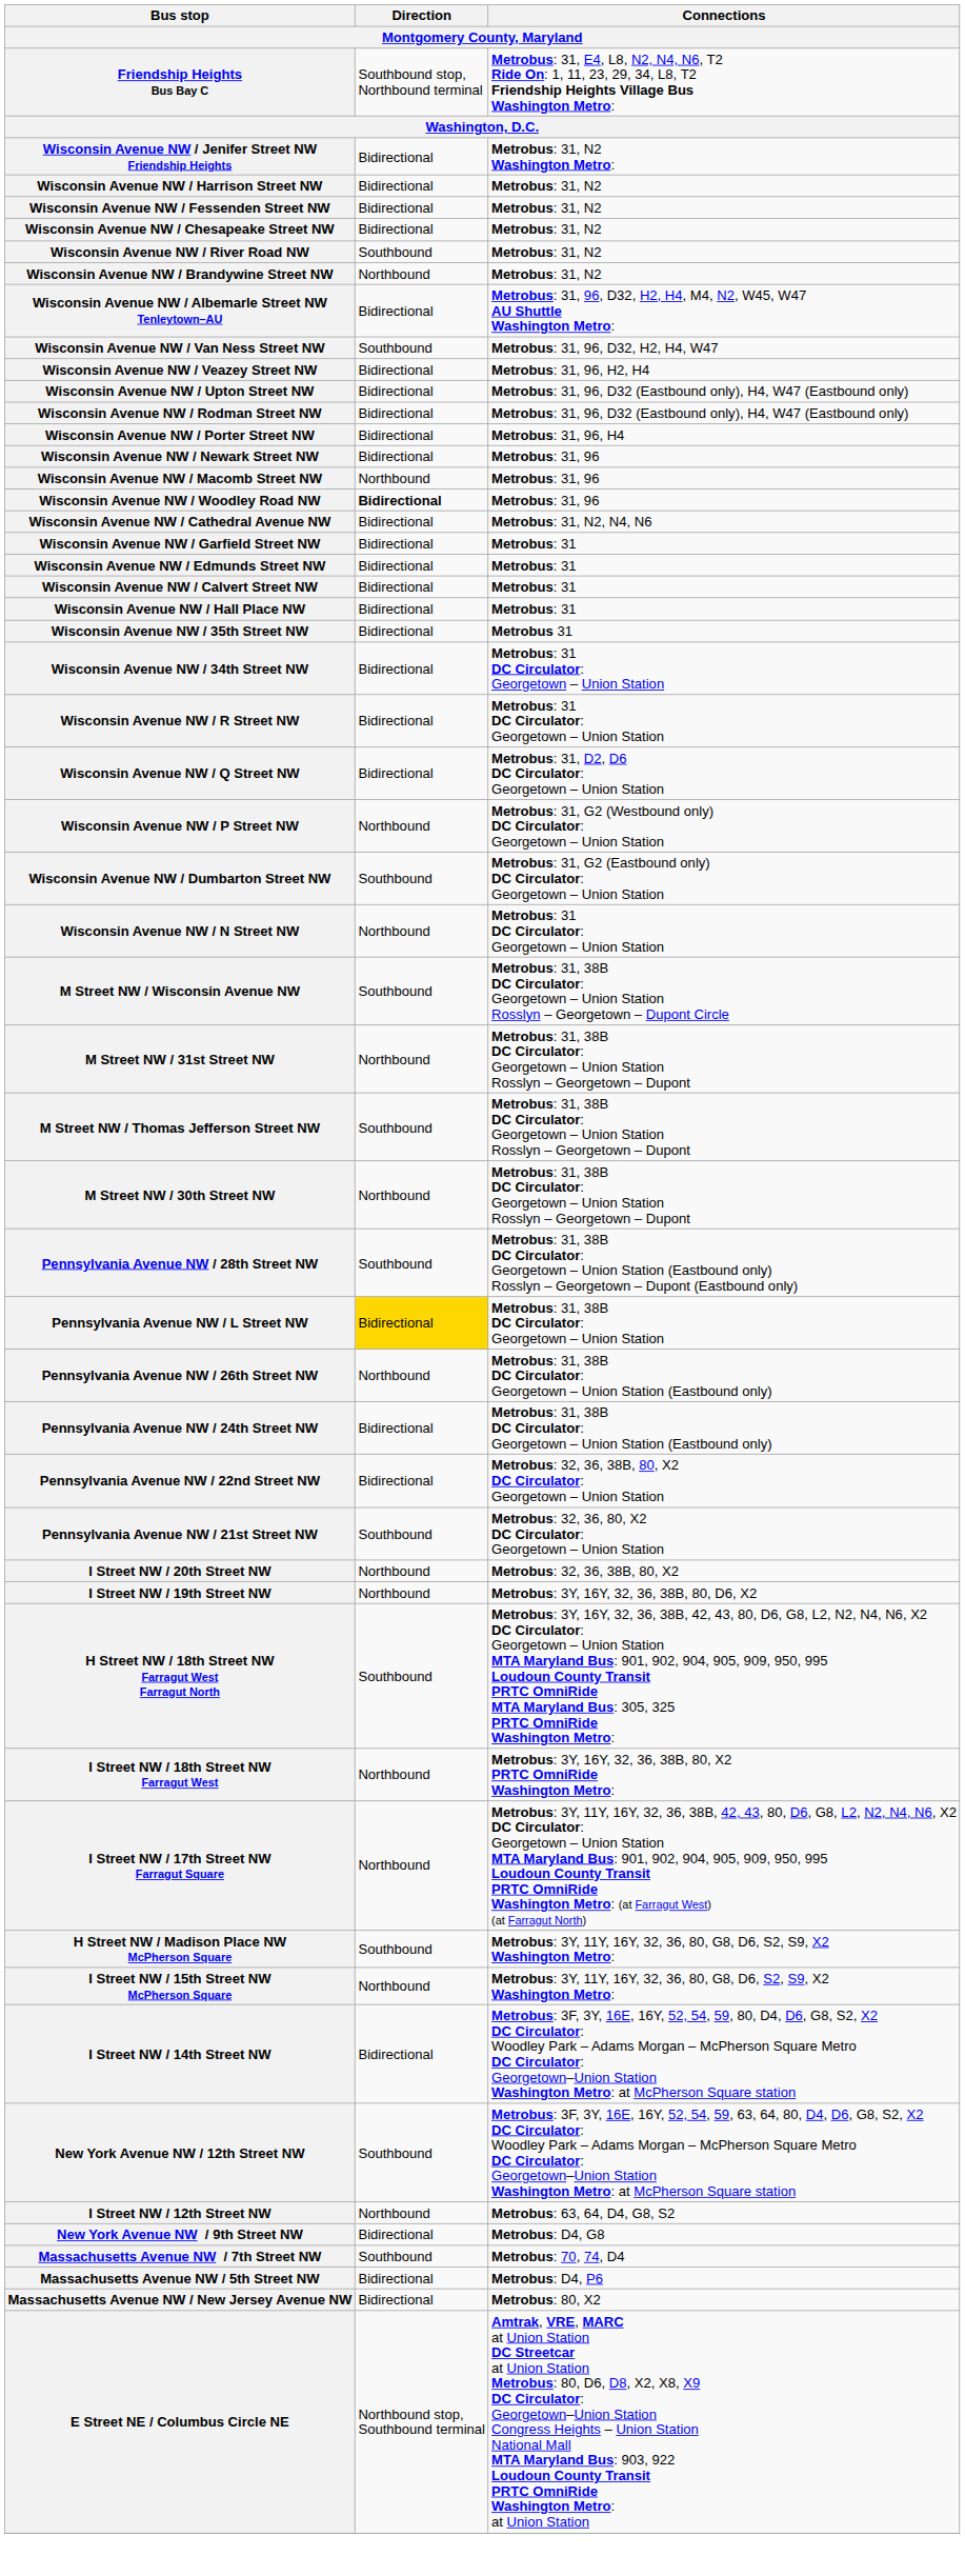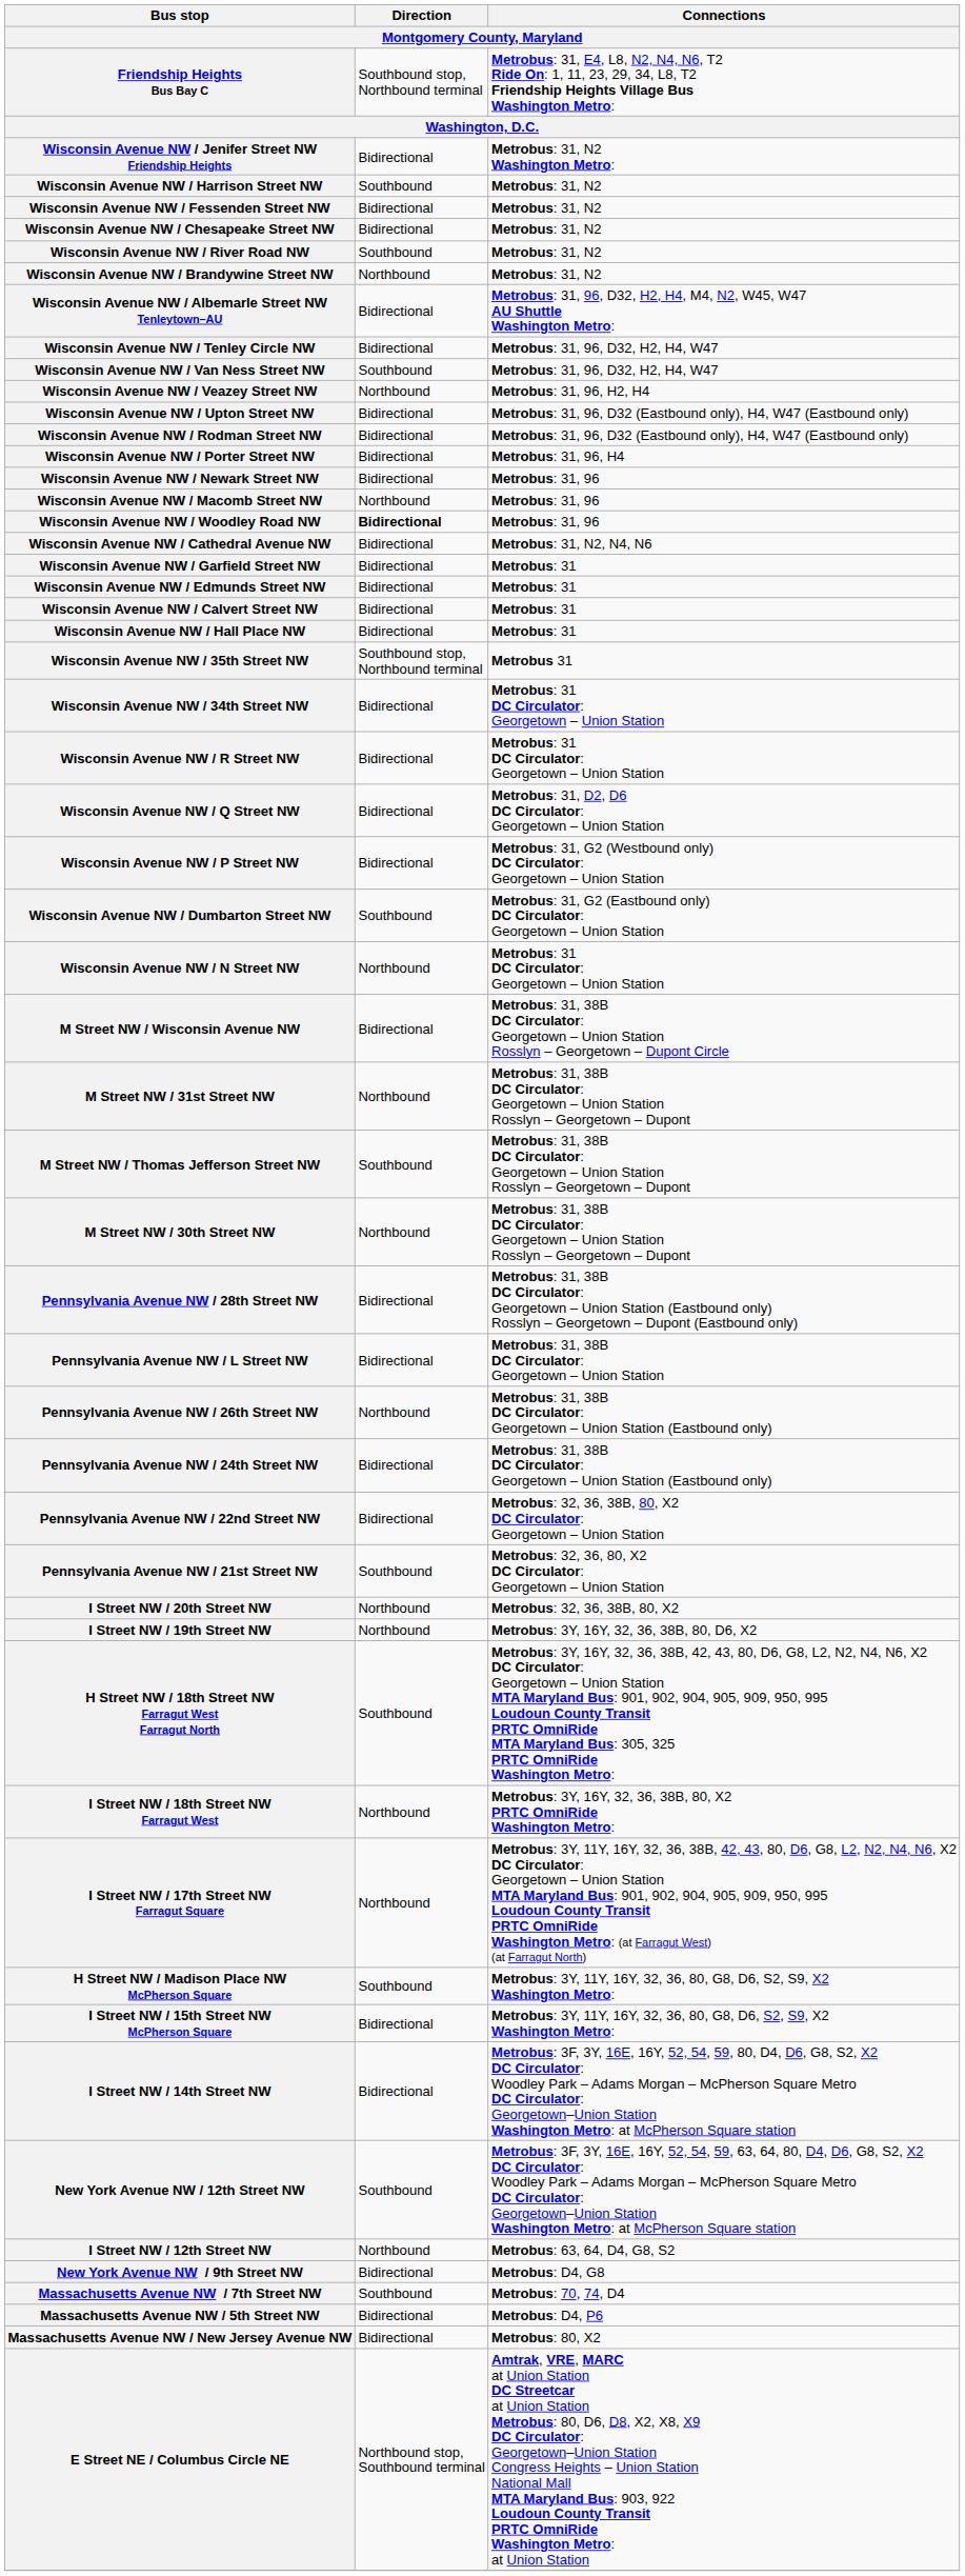 <table class="wikitable collapsible collapsed" style="font-size: 95%;">
 <tr>
 <th>Bus stop</th>
 <th>Direction</th>
 <th>Connections</th>
 </tr>
 <tr>
 <th colspan="3"><a href='#'>Montgomery County, Maryland</a></th>
 </tr>
 <tr>
 <th><a href='#'>Friendship Heights</a><br><small>Bus Bay C</small></th>
 <td>Southbound stop,<br>Northbound terminal</td>
 <td> <strong><a href='#'>Metrobus</a></strong>: 31, <a href='#'>E4</a>, L8, <a href='#'>N2, N4, N6</a>, T2<br> <strong><a href='#'>Ride On</a></strong>: 1, 11, 23, 29, 34, L8, T2<br> <strong>Friendship Heights Village Bus</strong><br> <strong><a href='#'>Washington Metro</a></strong>: </td>
 </tr>
 <tr>
 <th colspan="3"><a href='#'>Washington, D.C.</a></th>
 </tr>
 <tr>
 <th><a href='#'>Wisconsin Avenue NW</a> / Jenifer Street NW<br><small><a href='#'>Friendship Heights</a></small></th>
 <td>Bidirectional</td>
 <td> <strong>Metrobus</strong>: 31, N2<br> <strong><a href='#'>Washington Metro</a></strong>: </td>
 </tr>
 <tr>
 <th>Wisconsin Avenue NW / Harrison Street NW</th>
-<td>Bidirectional</td>
+<td>Southbound</td>
 <td> <strong>Metrobus</strong>: 31, N2</td>
 </tr>
 <tr>
 <th>Wisconsin Avenue NW / Fessenden Street NW</th>
 <td>Bidirectional</td>
 <td> <strong>Metrobus</strong>: 31, N2</td>
 </tr>
 <tr>
 <th>Wisconsin Avenue NW / Chesapeake Street NW</th>
 <td>Bidirectional</td>
 <td> <strong>Metrobus</strong>: 31, N2</td>
 </tr>
 <tr>
 <th>Wisconsin Avenue NW / River Road NW</th>
 <td>Southbound</td>
 <td> <strong>Metrobus</strong>: 31, N2</td>
 </tr>
 <tr>
 <th>Wisconsin Avenue NW / Brandywine Street NW</th>
 <td>Northbound</td>
 <td> <strong>Metrobus</strong>: 31, N2</td>
 </tr>
 <tr>
 <th>Wisconsin Avenue NW / Albemarle Street NW<br><small><a href='#'>Tenleytown–AU</a></small></th>
 <td>Bidirectional</td>
 <td> <strong><a href='#'>Metrobus</a></strong>: 31, <a href='#'>96</a>, D32, <a href='#'>H2, H4</a>, M4, <a href='#'>N2</a>, W45, W47<br> <strong><a href='#'>AU Shuttle</a></strong><br> <strong><a href='#'>Washington Metro</a></strong>: </td>
 </tr>
 <tr>
+<th>Wisconsin Avenue NW / Tenley Circle NW</th>
+<td>Bidirectional</td>
+<td> <strong>Metrobus</strong>: 31, 96, D32, H2, H4, W47</td>
+</tr>
+<tr>
 <th>Wisconsin Avenue NW / Van Ness Street NW</th>
 <td>Southbound</td>
 <td> <strong>Metrobus</strong>: 31, 96, D32, H2, H4, W47</td>
 </tr>
 <tr>
 <th>Wisconsin Avenue NW / Veazey Street NW</th>
-<td>Bidirectional</td>
+<td>Northbound</td>
 <td> <strong>Metrobus</strong>: 31, 96, H2, H4</td>
 </tr>
 <tr>
 <th>Wisconsin Avenue NW / Upton Street NW</th>
 <td>Bidirectional</td>
 <td> <strong>Metrobus</strong>: 31, 96, D32 (Eastbound only), H4, W47 (Eastbound only)</td>
 </tr>
 <tr>
 <th>Wisconsin Avenue NW / Rodman Street NW</th>
 <td>Bidirectional</td>
 <td> <strong>Metrobus</strong>: 31, 96, D32 (Eastbound only), H4, W47 (Eastbound only)</td>
 </tr>
 <tr>
 <th>Wisconsin Avenue NW / Porter Street NW</th>
 <td>Bidirectional</td>
 <td> <strong>Metrobus</strong>: 31, 96, H4</td>
 </tr>
 <tr>
 <th>Wisconsin Avenue NW / Newark Street NW</th>
 <td>Bidirectional</td>
 <td> <strong>Metrobus</strong>: 31, 96</td>
 </tr>
 <tr>
 <th>Wisconsin Avenue NW / Macomb Street NW</th>
 <td>Northbound</td>
 <td> <strong>Metrobus</strong>: 31, 96</td>
 </tr>
 <tr>
 <th>Wisconsin Avenue NW / Woodley Road NW</th>
 <td><strong>Bidirectional</strong></td>
 <td> <strong>Metrobus</strong>: 31, 96</td>
 </tr>
 <tr>
 <th>Wisconsin Avenue NW / Cathedral Avenue NW</th>
 <td>Bidirectional</td>
 <td> <strong>Metrobus</strong>: 31, N2, N4, N6</td>
 </tr>
 <tr>
 <th>Wisconsin Avenue NW / Garfield Street NW</th>
 <td>Bidirectional</td>
 <td> <strong>Metrobus</strong>: 31</td>
 </tr>
 <tr>
 <th>Wisconsin Avenue NW / Edmunds Street NW</th>
 <td>Bidirectional</td>
 <td> <strong>Metrobus</strong>: 31</td>
 </tr>
 <tr>
 <th>Wisconsin Avenue NW / Calvert Street NW</th>
 <td>Bidirectional</td>
 <td> <strong>Metrobus</strong>: 31</td>
 </tr>
 <tr>
 <th>Wisconsin Avenue NW / Hall Place NW</th>
 <td>Bidirectional</td>
 <td> <strong>Metrobus</strong>: 31</td>
 </tr>
 <tr>
 <th>Wisconsin Avenue NW / 35th Street NW</th>
-<td>Bidirectional</td>
+<td>Southbound stop,<br>Northbound terminal</td>
 <td> <strong>Metrobus</strong> 31</td>
 </tr>
 <tr>
 <th>Wisconsin Avenue NW / 34th Street NW</th>
 <td>Bidirectional</td>
 <td> <strong>Metrobus</strong>: 31<br>  <strong><a href='#'>DC Circulator</a></strong>: <br> <a href='#'>Georgetown</a> – <a href='#'>Union Station</a></td>
 </tr>
 <tr>
 <th>Wisconsin Avenue NW / R Street NW</th>
 <td>Bidirectional</td>
 <td> <strong>Metrobus</strong>: 31<br>  <strong>DC Circulator</strong>: <br> Georgetown – Union Station</td>
 </tr>
 <tr>
 <th>Wisconsin Avenue NW / Q Street NW</th>
 <td>Bidirectional</td>
 <td> <strong>Metrobus</strong>: 31, <a href='#'>D2</a>, <a href='#'>D6</a><br>  <strong>DC Circulator</strong>: <br> Georgetown – Union Station</td>
 </tr>
 <tr>
 <th>Wisconsin Avenue NW / P Street NW</th>
-<td>Northbound</td>
+<td>Bidirectional</td>
 <td> <strong>Metrobus</strong>: 31, G2 (Westbound only)<br>  <strong>DC Circulator</strong>: <br> Georgetown – Union Station</td>
 </tr>
 <tr>
 <th>Wisconsin Avenue NW / Dumbarton Street NW</th>
 <td>Southbound</td>
 <td> <strong>Metrobus</strong>: 31, G2 (Eastbound only)<br>  <strong>DC Circulator</strong>: <br> Georgetown – Union Station</td>
 </tr>
 <tr>
 <th>Wisconsin Avenue NW / N Street NW</th>
 <td>Northbound</td>
 <td> <strong>Metrobus</strong>: 31<br>  <strong>DC Circulator</strong>: <br> Georgetown – Union Station</td>
 </tr>
 <tr>
 <th>M Street NW / Wisconsin Avenue NW</th>
-<td>Southbound</td>
+<td>Bidirectional</td>
 <td> <strong>Metrobus</strong>: 31, 38B<br>  <strong>DC Circulator</strong>: <br> Georgetown – Union Station<br> <a href='#'>Rosslyn</a> – Georgetown – <a href='#'>Dupont Circle</a></td>
 </tr>
 <tr>
 <th>M Street NW / 31st Street NW</th>
 <td>Northbound</td>
 <td> <strong>Metrobus</strong>: 31, 38B<br>  <strong>DC Circulator</strong>: <br> Georgetown – Union Station<br> Rosslyn – Georgetown – Dupont</td>
 </tr>
 <tr>
 <th>M Street NW / Thomas Jefferson Street NW</th>
 <td>Southbound</td>
 <td> <strong>Metrobus</strong>: 31, 38B<br>  <strong>DC Circulator</strong>: <br> Georgetown – Union Station<br> Rosslyn – Georgetown – Dupont</td>
 </tr>
 <tr>
 <th>M Street NW / 30th Street NW</th>
 <td>Northbound</td>
 <td> <strong>Metrobus</strong>: 31, 38B<br>  <strong>DC Circulator</strong>: <br> Georgetown – Union Station<br> Rosslyn – Georgetown – Dupont</td>
 </tr>
 <tr>
 <th><a href='#'>Pennsylvania Avenue NW</a> / 28th Street NW</th>
-<td>Southbound</td>
+<td>Bidirectional</td>
 <td> <strong>Metrobus</strong>: 31, 38B<br>  <strong>DC Circulator</strong>: <br> Georgetown – Union Station (Eastbound only)<br> Rosslyn – Georgetown – Dupont (Eastbound only)</td>
 </tr>
 <tr>
 <th>Pennsylvania Avenue NW / L Street NW</th>
-<td style="background: gold;">Bidirectional</td>
+<td>Bidirectional</td>
 <td> <strong>Metrobus</strong>: 31, 38B<br>  <strong>DC Circulator</strong>: <br> Georgetown – Union Station</td>
 </tr>
 <tr>
 <th>Pennsylvania Avenue NW / 26th Street NW</th>
 <td>Northbound</td>
 <td> <strong>Metrobus</strong>: 31, 38B<br>  <strong>DC Circulator</strong>: <br> Georgetown – Union Station (Eastbound only)</td>
 </tr>
 <tr>
 <th>Pennsylvania Avenue NW / 24th Street NW</th>
 <td>Bidirectional</td>
 <td> <strong>Metrobus</strong>: 31, 38B<br>  <strong>DC Circulator</strong>: <br> Georgetown – Union Station (Eastbound only)</td>
 </tr>
 <tr>
 <th>Pennsylvania Avenue NW / 22nd Street NW</th>
 <td>Bidirectional</td>
 <td> <strong>Metrobus</strong>: 32, 36, 38B, <a href='#'>80</a>, X2<br>  <strong><a href='#'>DC Circulator</a></strong>: <br> Georgetown – Union Station</td>
 </tr>
 <tr>
 <th>Pennsylvania Avenue NW / 21st Street NW</th>
 <td>Southbound</td>
 <td> <strong>Metrobus</strong>: 32, 36, 80, X2<br>  <strong>DC Circulator</strong>: <br> Georgetown – Union Station</td>
 </tr>
 <tr>
 <th>I Street NW / 20th Street NW</th>
 <td>Northbound</td>
 <td> <strong>Metrobus</strong>: 32, 36, 38B, 80, X2</td>
 </tr>
 <tr>
 <th>I Street NW / 19th Street NW</th>
 <td>Northbound</td>
 <td> <strong>Metrobus</strong>: 3Y, 16Y, 32, 36, 38B, 80, D6, X2</td>
 </tr>
 <tr>
 <th>H Street NW / 18th Street NW<br><small><a href='#'>Farragut West</a><br><a href='#'>Farragut North</a></small></th>
 <td>Southbound</td>
 <td> <strong>Metrobus</strong>: 3Y, 16Y, 32, 36, 38B, 42, 43, 80, D6, G8, L2, N2, N4, N6, X2<br> <strong>DC Circulator</strong>: <br> Georgetown – Union Station<br> <strong><a href='#'>MTA Maryland Bus</a></strong>: 901, 902, 904, 905, 909, 950, 995<br> <strong><a href='#'>Loudoun County Transit</a></strong><br> <strong><a href='#'>PRTC OmniRide</a></strong><br> <strong><a href='#'>MTA Maryland Bus</a></strong>: 305, 325<br> <strong><a href='#'>PRTC OmniRide</a></strong><br>  <strong><a href='#'>Washington Metro</a></strong>:    </td>
 </tr>
 <tr>
 <th>I Street NW / 18th Street NW<br><small><a href='#'>Farragut West</a></small></th>
 <td>Northbound</td>
 <td> <strong>Metrobus</strong>: 3Y, 16Y, 32, 36, 38B, 80, X2<br> <strong><a href='#'>PRTC OmniRide</a></strong><br>  <strong><a href='#'>Washington Metro</a></strong>:   </td>
 </tr>
 <tr>
 <th>I Street NW / 17th Street NW<br><small><a href='#'>Farragut Square</a></small></th>
 <td>Northbound</td>
 <td> <strong>Metrobus</strong>: 3Y, 11Y, 16Y, 32, 36, 38B, <a href='#'>42, 43</a>, 80, <a href='#'>D6</a>, G8, <a href='#'>L2</a>, <a href='#'>N2, N4, N6</a>, X2<br> <strong>DC Circulator</strong>: <br> Georgetown – Union Station<br> <strong><a href='#'>MTA Maryland Bus</a></strong>: 901, 902, 904, 905, 909, 950, 995<br> <strong><a href='#'>Loudoun County Transit</a></strong><br> <strong><a href='#'>PRTC OmniRide</a></strong><br> <strong><a href='#'>Washington Metro</a></strong>:    <small>(at <a href='#'>Farragut West</a>)<br></small>  <small>(at <a href='#'>Farragut North</a>)</small><br></td>
 </tr>
 <tr>
 <th>H Street NW / Madison Place NW<br><small><a href='#'>McPherson Square</a></small></th>
 <td>Southbound</td>
 <td> <strong>Metrobus</strong>: 3Y, 11Y, 16Y, 32, 36, 80, G8, D6, S2, S9, <a href='#'>X2</a><br>  <strong><a href='#'>Washington Metro</a></strong>:   </td>
 </tr>
 <tr>
 <th>I Street NW / 15th Street NW<br><small><a href='#'>McPherson Square</a></small></th>
-<td>Northbound</td>
+<td>Bidirectional</td>
 <td> <strong>Metrobus</strong>: 3Y, 11Y, 16Y, 32, 36, 80, G8, D6, <a href='#'>S2</a>, <a href='#'>S9</a>, X2<br>  <strong><a href='#'>Washington Metro</a></strong>:   </td>
 </tr>
 <tr>
 <th>I Street NW / 14th Street NW</th>
 <td>Bidirectional</td>
 <td> <strong><a href='#'>Metrobus</a></strong>: 3F, 3Y, <a href='#'>16E</a>, 16Y, <a href='#'>52, 54</a>, <a href='#'>59</a>, 80, D4, <a href='#'>D6</a>, G8, S2, <a href='#'>X2</a><br> <strong><a href='#'>DC Circulator</a></strong>:<br> Woodley Park – Adams Morgan – McPherson Square Metro<br> <strong><a href='#'>DC Circulator</a></strong>:<br> <a href='#'>Georgetown</a>–<a href='#'>Union Station</a><br> <strong><a href='#'>Washington Metro</a></strong>:  at <a href='#'>McPherson Square station</a></td>
 </tr>
 <tr>
 <th>New York Avenue NW / 12th Street NW</th>
 <td>Southbound</td>
 <td> <strong><a href='#'>Metrobus</a></strong>: 3F, 3Y, <a href='#'>16E</a>, 16Y, <a href='#'>52, 54</a>, <a href='#'>59</a>, 63, 64, 80, <a href='#'>D4</a>, <a href='#'>D6</a>, G8, S2, <a href='#'>X2</a><br> <strong><a href='#'>DC Circulator</a></strong>:<br> Woodley Park – Adams Morgan – McPherson Square Metro<br> <strong><a href='#'>DC Circulator</a></strong>:<br> <a href='#'>Georgetown</a>–<a href='#'>Union Station</a><br> <strong><a href='#'>Washington Metro</a></strong>:  at <a href='#'>McPherson Square station</a></td>
 </tr>
 <tr>
 <th>I Street NW / 12th Street NW</th>
 <td>Northbound</td>
 <td> <strong>Metrobus</strong>: 63, 64, D4, G8, S2</td>
 </tr>
 <tr>
 <th><a href='#'>New York Avenue NW</a>  / 9th Street NW</th>
 <td>Bidirectional</td>
 <td> <strong>Metrobus</strong>: D4, G8</td>
 </tr>
 <tr>
 <th><a href='#'>Massachusetts Avenue NW</a>  / 7th Street NW</th>
 <td>Southbound</td>
 <td> <strong>Metrobus</strong>: <a href='#'>70</a>, <a href='#'>74</a>, D4</td>
 </tr>
 <tr>
 <th>Massachusetts Avenue NW / 5th Street NW</th>
 <td>Bidirectional</td>
 <td> <strong>Metrobus</strong>: D4, <a href='#'>P6</a></td>
 </tr>
 <tr>
 <th>Massachusetts Avenue NW / New Jersey Avenue NW</th>
 <td>Bidirectional</td>
 <td> <strong>Metrobus</strong>: 80, X2</td>
 </tr>
 <tr>
 <th>E Street NE / Columbus Circle NE</th>
 <td>Northbound stop,<br>Southbound terminal</td>
 <td> <strong><a href='#'>Amtrak</a></strong>, <strong><a href='#'>VRE</a></strong>, <strong><a href='#'>MARC</a></strong><br> at <a href='#'>Union Station</a><br> <strong><a href='#'>DC Streetcar</a></strong><br> at <a href='#'>Union Station</a><br> <strong><a href='#'>Metrobus</a></strong>: 80, D6, <a href='#'>D8</a>, X2, X8, <a href='#'>X9</a><br> <strong><a href='#'>DC Circulator</a></strong>:<br> <a href='#'>Georgetown</a>–<a href='#'>Union Station</a><br>  <a href='#'>Congress Heights</a> – <a href='#'>Union Station</a><br> <a href='#'>National Mall</a><br> <strong><a href='#'>MTA Maryland Bus</a></strong>: 903, 922<br> <strong><a href='#'>Loudoun County Transit</a></strong><br> <strong><a href='#'>PRTC OmniRide</a></strong><br> <strong><a href='#'>Washington Metro</a></strong>: <br> at <a href='#'>Union Station</a></td>
 </tr>
 <tr>
 </tr>
 </table>
